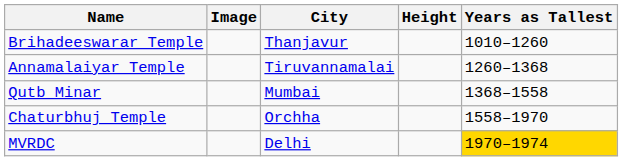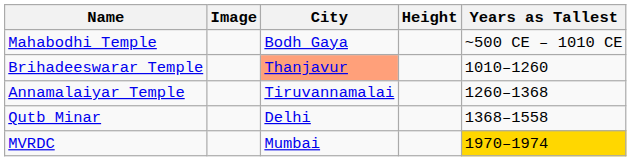 <table class="sortable wikitable">
 <tr>
 <th>Name</th>
 <th>Image</th>
 <th>City</th>
 <th>Height</th>
 <th>Years as Tallest</th>
 </tr>
 <tr>
+<td><a href='#'>Mahabodhi Temple</a></td>
+<td></td>
+<td><a href='#'>Bodh Gaya</a></td>
+<td></td>
+<td>~500 CE – 1010 CE</td>
+</tr>
+<tr>
 <td><a href='#'>Brihadeeswarar Temple</a></td>
 <td></td>
-<td><a href='#'>Thanjavur</a></td>
+<td style="background: lightsalmon;"><a href='#'>Thanjavur</a></td>
 <td></td>
 <td>1010–1260</td>
 </tr>
 <tr>
 <td><a href='#'>Annamalaiyar Temple</a></td>
 <td></td>
 <td><a href='#'>Tiruvannamalai</a></td>
 <td></td>
 <td>1260–1368</td>
 </tr>
 <tr>
 <td><a href='#'>Qutb Minar</a></td>
 <td></td>
-<td><a href='#'>Mumbai</a></td>
+<td><a href='#'>Delhi</a></td>
 <td></td>
 <td>1368–1558</td>
 </tr>
 <tr>
-<td><a href='#'>Chaturbhuj Temple</a></td>
-<td></td>
-<td><a href='#'>Orchha</a></td>
-<td></td>
-<td>1558–1970</td>
-</tr>
-<tr>
 <td><a href='#'>MVRDC</a></td>
 <td></td>
-<td><a href='#'>Delhi</a></td>
+<td><a href='#'>Mumbai</a></td>
 <td></td>
 <td style="background: gold;">1970–1974</td>
 </tr>
 </table>
